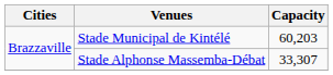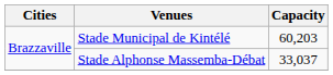 <table class="wikitable">
 <tr>
 <th>Cities</th>
 <th>Venues</th>
 <th>Capacity</th>
 </tr>
 <tr>
 <td rowspan=2><a href='#'>Brazzaville</a></td>
 <td><a href='#'>Stade Municipal de Kintélé</a></td>
 <td align="center">60,203</td>
 </tr>
 <tr>
 <td><a href='#'>Stade Alphonse Massemba-Débat</a></td>
-<td align="center">33,307</td>
+<td align="center">33,037</td>
 </tr>
 <tr>
 </tr>
 </table>
